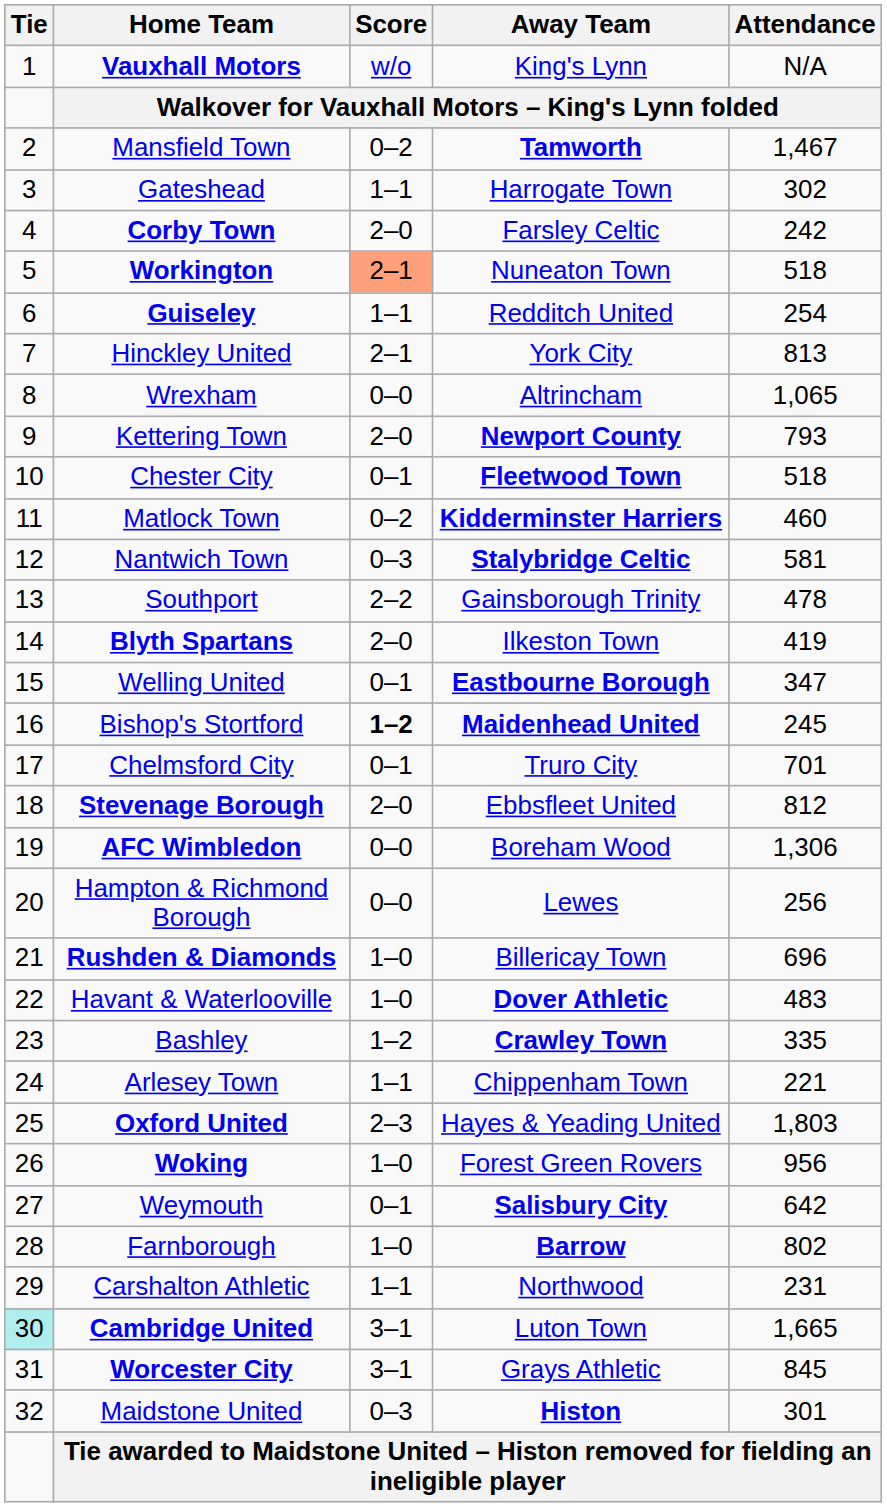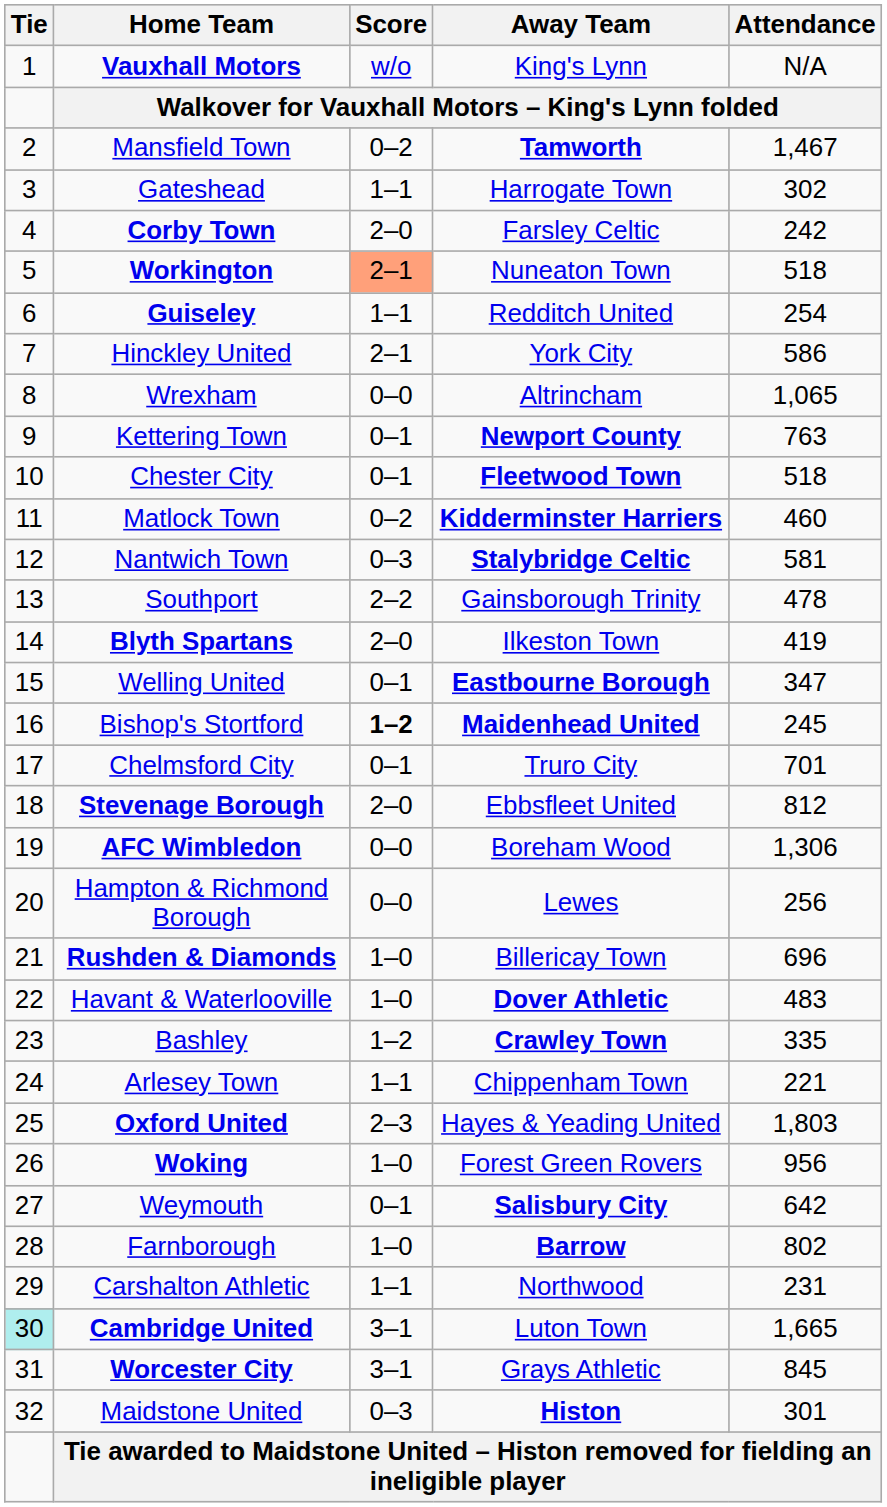 <table class="wikitable" style="text-align:center;">
 <tr>
 <th width=20>Tie</th>
 <th width=175>Home Team</th>
 <th width=20>Score</th>
 <th width=175>Away Team</th>
 <th width=20>Attendance</th>
 </tr>
 <tr>
 <td>1</td>
 <td><strong><a href='#'>Vauxhall Motors</a></strong></td>
 <td><a href='#'>w/o</a></td>
 <td><a href='#'>King's Lynn</a></td>
 <td>N/A</td>
 </tr>
 <tr>
 <td></td>
 <th colspan=5>Walkover for Vauxhall Motors – King's Lynn folded</th>
 </tr>
 <tr>
 <td>2</td>
 <td><a href='#'>Mansfield Town</a></td>
 <td>0–2</td>
 <td><strong><a href='#'>Tamworth</a></strong></td>
 <td>1,467</td>
 </tr>
 <tr>
 <td>3</td>
 <td><a href='#'>Gateshead</a></td>
 <td>1–1</td>
 <td><a href='#'>Harrogate Town</a></td>
 <td>302</td>
 </tr>
 <tr>
 <td>4</td>
 <td><strong><a href='#'>Corby Town</a></strong></td>
 <td>2–0</td>
 <td><a href='#'>Farsley Celtic</a></td>
 <td>242</td>
 </tr>
 <tr>
 <td>5</td>
 <td><strong><a href='#'>Workington</a></strong></td>
 <td style="background: lightsalmon;">2–1</td>
 <td><a href='#'>Nuneaton Town</a></td>
 <td>518</td>
 </tr>
 <tr>
 <td>6</td>
 <td><strong><a href='#'>Guiseley</a></strong></td>
 <td>1–1</td>
 <td><a href='#'>Redditch United</a></td>
 <td>254</td>
 </tr>
 <tr>
 <td>7</td>
 <td><a href='#'>Hinckley United</a></td>
 <td>2–1</td>
 <td><a href='#'>York City</a></td>
-<td>813</td>
+<td>586</td>
 </tr>
 <tr>
 <td>8</td>
 <td><a href='#'>Wrexham</a></td>
 <td>0–0</td>
 <td><a href='#'>Altrincham</a></td>
 <td>1,065</td>
 </tr>
 <tr>
 <td>9</td>
 <td><a href='#'>Kettering Town</a></td>
-<td>2–0</td>
+<td>0–1</td>
 <td><strong><a href='#'>Newport County</a></strong></td>
-<td>793</td>
+<td>763</td>
 </tr>
 <tr>
 <td>10</td>
 <td><a href='#'>Chester City</a></td>
 <td>0–1</td>
 <td><strong><a href='#'>Fleetwood Town</a></strong></td>
 <td>518</td>
 </tr>
 <tr>
 <td>11</td>
 <td><a href='#'>Matlock Town</a></td>
 <td>0–2</td>
 <td><strong><a href='#'>Kidderminster Harriers</a></strong></td>
 <td>460</td>
 </tr>
 <tr>
 <td>12</td>
 <td><a href='#'>Nantwich Town</a></td>
 <td>0–3</td>
 <td><strong><a href='#'>Stalybridge Celtic</a></strong></td>
 <td>581</td>
 </tr>
 <tr>
 <td>13</td>
 <td><a href='#'>Southport</a></td>
 <td>2–2</td>
 <td><a href='#'>Gainsborough Trinity</a></td>
 <td>478</td>
 </tr>
 <tr>
 <td>14</td>
 <td><strong><a href='#'>Blyth Spartans</a></strong></td>
 <td>2–0</td>
 <td><a href='#'>Ilkeston Town</a></td>
 <td>419</td>
 </tr>
 <tr>
 <td>15</td>
 <td><a href='#'>Welling United</a></td>
 <td>0–1</td>
 <td><strong><a href='#'>Eastbourne Borough</a></strong></td>
 <td>347</td>
 </tr>
 <tr>
 <td>16</td>
 <td><a href='#'>Bishop's Stortford</a></td>
 <td><strong>1–2</strong></td>
 <td><strong><a href='#'>Maidenhead United</a></strong></td>
 <td>245</td>
 </tr>
 <tr>
 <td>17</td>
 <td><a href='#'>Chelmsford City</a></td>
 <td>0–1</td>
 <td><a href='#'>Truro City</a></td>
 <td>701</td>
 </tr>
 <tr>
 <td>18</td>
 <td><strong><a href='#'>Stevenage Borough</a></strong></td>
 <td>2–0</td>
 <td><a href='#'>Ebbsfleet United</a></td>
 <td>812</td>
 </tr>
 <tr>
 <td>19</td>
 <td><strong><a href='#'>AFC Wimbledon</a></strong></td>
 <td>0–0</td>
 <td><a href='#'>Boreham Wood</a></td>
 <td>1,306</td>
 </tr>
 <tr>
 <td>20</td>
 <td><a href='#'>Hampton & Richmond Borough</a></td>
 <td>0–0</td>
 <td><a href='#'>Lewes</a></td>
 <td>256</td>
 </tr>
 <tr>
 <td>21</td>
 <td><strong><a href='#'>Rushden & Diamonds</a></strong></td>
 <td>1–0</td>
 <td><a href='#'>Billericay Town</a></td>
 <td>696</td>
 </tr>
 <tr>
 <td>22</td>
 <td><a href='#'>Havant & Waterlooville</a></td>
 <td>1–0</td>
 <td><strong><a href='#'>Dover Athletic</a></strong></td>
 <td>483</td>
 </tr>
 <tr>
 <td>23</td>
 <td><a href='#'>Bashley</a></td>
 <td>1–2</td>
 <td><strong><a href='#'>Crawley Town</a></strong></td>
 <td>335</td>
 </tr>
 <tr>
 <td>24</td>
 <td><a href='#'>Arlesey Town</a></td>
 <td>1–1</td>
 <td><a href='#'>Chippenham Town</a></td>
 <td>221</td>
 </tr>
 <tr>
 <td>25</td>
 <td><strong><a href='#'>Oxford United</a></strong></td>
 <td>2–3</td>
 <td><a href='#'>Hayes & Yeading United</a></td>
 <td>1,803</td>
 </tr>
 <tr>
 <td>26</td>
 <td><strong><a href='#'>Woking</a></strong></td>
 <td>1–0</td>
 <td><a href='#'>Forest Green Rovers</a></td>
 <td>956</td>
 </tr>
 <tr>
 <td>27</td>
 <td><a href='#'>Weymouth</a></td>
 <td>0–1</td>
 <td><strong><a href='#'>Salisbury City</a></strong></td>
 <td>642</td>
 </tr>
 <tr>
 <td>28</td>
 <td><a href='#'>Farnborough</a></td>
 <td>1–0</td>
 <td><strong><a href='#'>Barrow</a></strong></td>
 <td>802</td>
 </tr>
 <tr>
 <td>29</td>
 <td><a href='#'>Carshalton Athletic</a></td>
 <td>1–1</td>
 <td><a href='#'>Northwood</a></td>
 <td>231</td>
 </tr>
 <tr>
 <td style="background: paleturquoise;">30</td>
 <td><strong><a href='#'>Cambridge United</a></strong></td>
 <td>3–1</td>
 <td><a href='#'>Luton Town</a></td>
 <td>1,665</td>
 </tr>
 <tr>
 <td>31</td>
 <td><strong><a href='#'>Worcester City</a></strong></td>
 <td>3–1</td>
 <td><a href='#'>Grays Athletic</a></td>
 <td>845</td>
 </tr>
 <tr>
 <td>32</td>
 <td><a href='#'>Maidstone United</a></td>
 <td>0–3</td>
 <td><strong><a href='#'>Histon</a></strong></td>
 <td>301</td>
 </tr>
 <tr>
 <td></td>
 <th colspan=5>Tie awarded to Maidstone United – Histon removed for fielding an ineligible player</th>
 </tr>
 </table>
